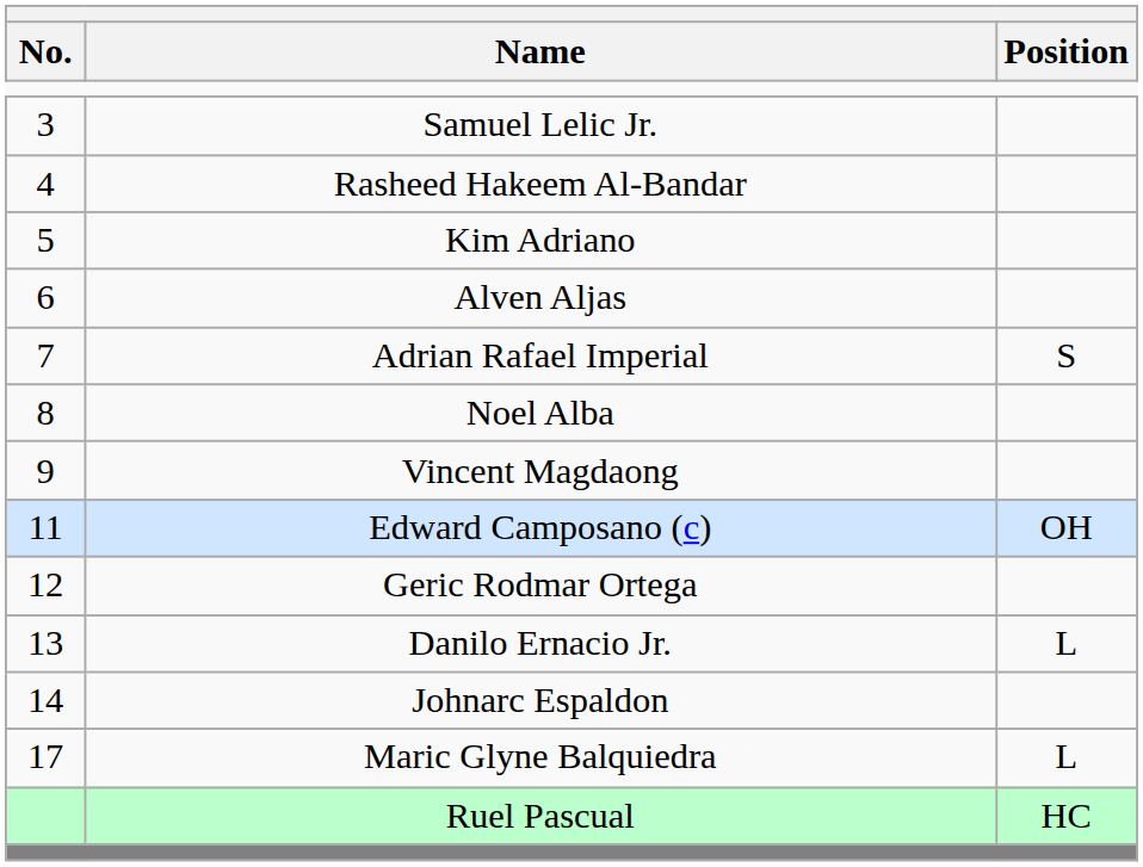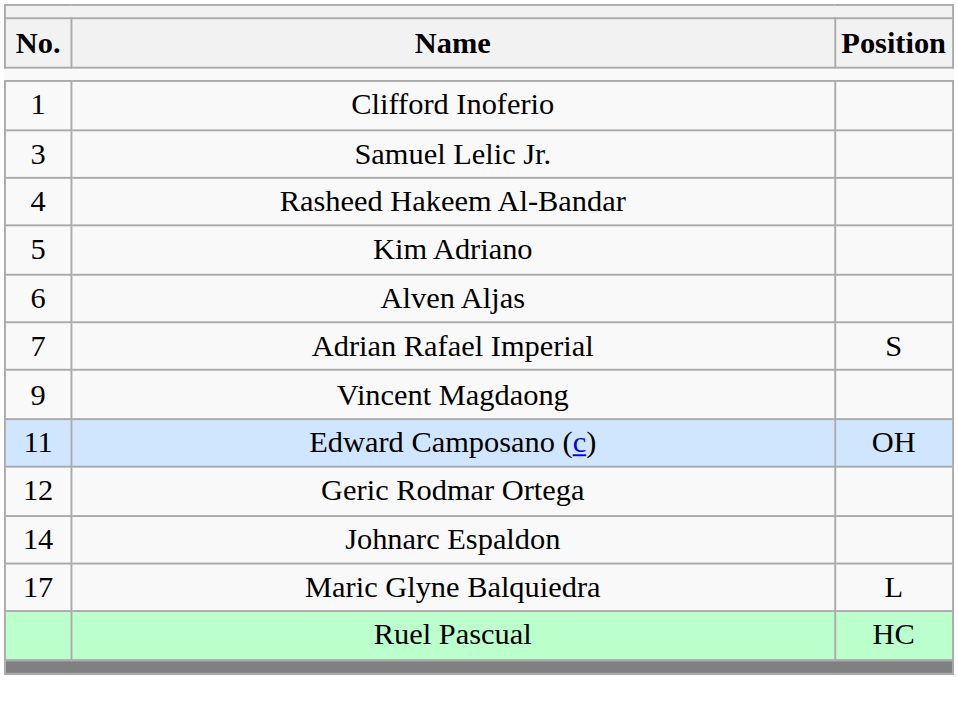 <table class='wikitable mw-collapsible mw-collapsed' style="text-align: center; width: 500px; border: none">
 <tr>
 <th style='text-align: left;' colspan=3></th>
 </tr>
 <tr>
 <th style='width: 7%;'>No.</th>
 <th>Name</th>
 <th style='width: 10%;'>Position</th>
 </tr>
 <tr>
 <td style='border: none;'></td>
+</tr>
+<tr>
+<td>1</td>
+<td>Clifford Inoferio</td>
+<td></td>
 </tr>
 <tr>
 <td>3</td>
 <td>Samuel Lelic Jr.</td>
 <td></td>
 </tr>
 <tr>
 <td>4</td>
 <td>Rasheed Hakeem Al-Bandar</td>
 <td></td>
 </tr>
 <tr>
 <td>5</td>
 <td>Kim Adriano</td>
 <td></td>
 </tr>
 <tr>
 <td>6</td>
 <td>Alven Aljas</td>
 <td></td>
 </tr>
 <tr>
 <td>7</td>
 <td>Adrian Rafael Imperial</td>
 <td>S</td>
 </tr>
 <tr>
-<td>8</td>
-<td>Noel Alba</td>
-<td></td>
-</tr>
-<tr>
 <td>9</td>
 <td>Vincent Magdaong</td>
 <td></td>
 </tr>
 <tr style="background:#D0E6FF">
 <td>11</td>
 <td>Edward Camposano (<a href='#'>c</a>)</td>
 <td>OH</td>
 </tr>
 <tr>
 <td>12</td>
 <td>Geric Rodmar Ortega</td>
 <td></td>
-</tr>
-<tr>
-<td>13</td>
-<td>Danilo Ernacio Jr.</td>
-<td>L</td>
 </tr>
 <tr>
 <td>14</td>
 <td>Johnarc Espaldon</td>
 <td></td>
 </tr>
 <tr>
 <td>17</td>
 <td>Maric Glyne Balquiedra</td>
 <td>L</td>
 </tr>
 <tr style="background:#BBFFCC">
 <td></td>
 <td>Ruel Pascual</td>
 <td>HC</td>
 </tr>
 <tr>
 <th style='background: grey;' colspan=3></th>
 </tr>
 </table>
